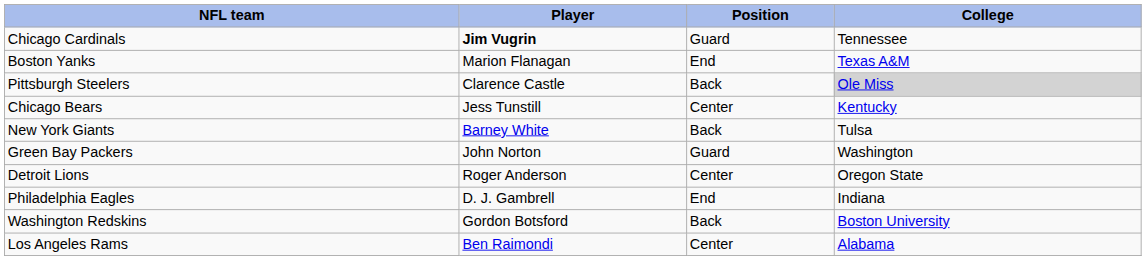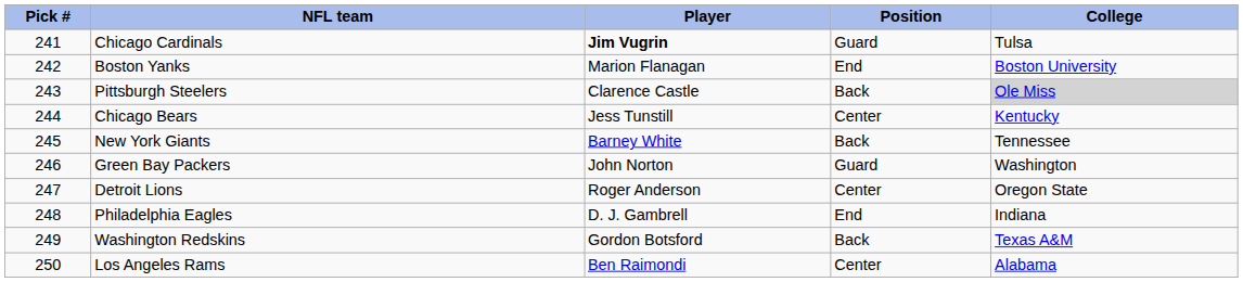 <table class="wikitable sortable sortable" style="width: 100%">
 <tr>
+<th style="background:#A8BDEC;" width=7%>Pick #</th>
 <th width=40% style="background:#A8BDEC;">NFL team</th>
 <th width=20% style="background:#A8BDEC;">Player</th>
 <th width=13% style="background:#A8BDEC;">Position</th>
 <th style="background:#A8BDEC;">College</th>
 </tr>
 <tr>
+<td align=center>241</td>
 <td>Chicago Cardinals</td>
 <td><strong>Jim Vugrin</strong></td>
 <td>Guard</td>
-<td>Tennessee</td>
+<td>Tulsa</td>
 </tr>
 <tr>
+<td align=center>242</td>
 <td>Boston Yanks</td>
 <td>Marion Flanagan</td>
 <td>End</td>
-<td><a href='#'>Texas A&M</a></td>
+<td><a href='#'>Boston University</a></td>
 </tr>
 <tr>
+<td align=center>243</td>
 <td>Pittsburgh Steelers</td>
 <td>Clarence Castle</td>
 <td>Back</td>
 <td style="background: lightgrey;"><a href='#'>Ole Miss</a></td>
 </tr>
 <tr>
+<td align=center>244</td>
 <td>Chicago Bears</td>
 <td>Jess Tunstill</td>
 <td>Center</td>
 <td><a href='#'>Kentucky</a></td>
 </tr>
 <tr>
+<td align=center>245</td>
 <td>New York Giants</td>
 <td><a href='#'>Barney White</a></td>
 <td>Back</td>
-<td>Tulsa</td>
+<td>Tennessee</td>
 </tr>
 <tr>
+<td align=center>246</td>
 <td>Green Bay Packers</td>
 <td>John Norton</td>
 <td>Guard</td>
 <td>Washington</td>
 </tr>
 <tr>
+<td align=center>247</td>
 <td>Detroit Lions</td>
 <td>Roger Anderson</td>
 <td>Center</td>
 <td>Oregon State</td>
 </tr>
 <tr>
+<td align=center>248</td>
 <td>Philadelphia Eagles</td>
 <td>D. J. Gambrell</td>
 <td>End</td>
 <td>Indiana</td>
 </tr>
 <tr>
+<td align=center>249</td>
 <td>Washington Redskins</td>
 <td>Gordon Botsford</td>
 <td>Back</td>
-<td><a href='#'>Boston University</a></td>
+<td><a href='#'>Texas A&M</a></td>
 </tr>
 <tr>
+<td align=center>250</td>
 <td>Los Angeles Rams</td>
 <td><a href='#'>Ben Raimondi</a></td>
 <td>Center</td>
 <td><a href='#'>Alabama</a></td>
 </tr>
 </table>
